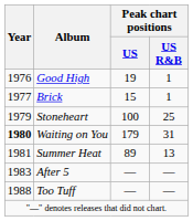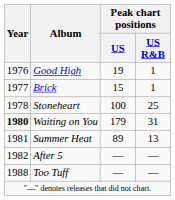 <table class="wikitable">
 <tr>
 <th scope="col" rowspan="2">Year</th>
 <th scope="col" rowspan="2">Album</th>
 <th scope="col" colspan="4">Peak chart positions</th>
 </tr>
 <tr>
 <th style="width:45px;"><a href='#'>US</a><br></th>
 <th style="width:45px;"><a href='#'>US R&B</a><br></th>
 </tr>
 <tr>
 <td>1976</td>
 <td><em><a href='#'>Good High</a></em></td>
 <td align=center>19</td>
 <td align=center>1</td>
 </tr>
 <tr>
 <td>1977</td>
 <td><em><a href='#'>Brick</a></em></td>
 <td align=center>15</td>
 <td align=center>1</td>
 </tr>
 <tr>
-<td>1979</td>
+<td>1978</td>
 <td><em>Stoneheart</em></td>
 <td align=center>100</td>
 <td align=center>25</td>
 </tr>
 <tr>
 <td><strong>1980</strong></td>
 <td><em>Waiting on You</em></td>
 <td align=center>179</td>
 <td align=center>31</td>
 </tr>
 <tr>
 <td>1981</td>
 <td><em>Summer Heat</em></td>
 <td align=center>89</td>
 <td align=center>13</td>
 </tr>
 <tr>
-<td>1983</td>
+<td>1982</td>
 <td><em>After 5</em></td>
 <td align=center>—</td>
 <td align=center>—</td>
 </tr>
 <tr>
 <td>1988</td>
 <td><em>Too Tuff</em></td>
 <td align=center>—</td>
 <td align=center>—</td>
 </tr>
 <tr>
 <td colspan="6" style="text-align:center; font-size:9pt;">"—" denotes releases that did not chart.</td>
 </tr>
 </table>
